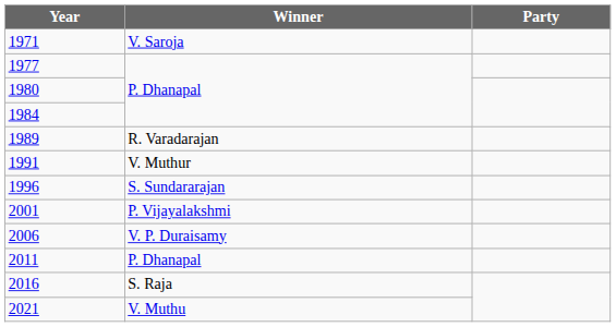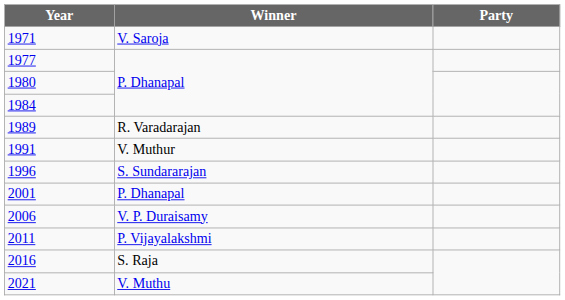 <table class="wikitable sortable" width="50%">
 <tr>
 <th style="background-color:#666666; color:white">Year</th>
 <th style="background-color:#666666; color:white">Winner</th>
 <th style="background-color:#666666; color:white" colspan="2">Party</th>
 </tr>
 <tr>
 <td><a href='#'>1971</a></td>
 <td><a href='#'>V. Saroja</a></td>
 <td></td>
 </tr>
 <tr>
 <td><a href='#'>1977</a></td>
 <td rowspan=3><a href='#'>P. Dhanapal</a></td>
 <td></td>
 </tr>
 <tr>
 <td><a href='#'>1980</a></td>
 </tr>
 <tr>
 <td><a href='#'>1984</a></td>
 </tr>
 <tr>
 <td><a href='#'>1989</a></td>
 <td>R. Varadarajan</td>
 <td></td>
 </tr>
 <tr>
 <td><a href='#'>1991</a></td>
 <td>V. Muthur</td>
 <td></td>
 </tr>
 <tr>
 <td><a href='#'>1996</a></td>
 <td><a href='#'>S. Sundararajan</a></td>
 <td></td>
 </tr>
 <tr>
 <td><a href='#'>2001</a></td>
-<td><a href='#'>P. Vijayalakshmi</a></td>
+<td><a href='#'>P. Dhanapal</a></td>
 <td></td>
 </tr>
 <tr>
 <td><a href='#'>2006</a></td>
 <td><a href='#'>V. P. Duraisamy</a></td>
 <td></td>
 </tr>
 <tr>
 <td><a href='#'>2011</a></td>
-<td><a href='#'>P. Dhanapal</a></td>
+<td><a href='#'>P. Vijayalakshmi</a></td>
 <td></td>
 </tr>
 <tr>
 <td><a href='#'>2016</a></td>
 <td>S. Raja</td>
 </tr>
 <tr>
 <td><a href='#'>2021</a></td>
 <td><a href='#'>V. Muthu</a></td>
 </tr>
 </table>
